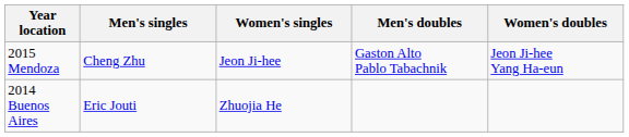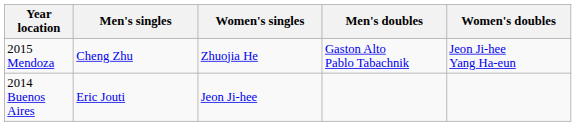 <table class="wikitable">
 <tr>
 <th width="80">Year <br> location</th>
 <th style="width:150px;">Men's singles</th>
 <th style="width:150px;">Women's singles</th>
 <th style="width:150px;">Men's doubles</th>
 <th style="width:150px;">Women's doubles</th>
 </tr>
 <tr>
 <td>2015<br> <a href='#'>Mendoza</a></td>
 <td> <a href='#'>Cheng Zhu</a></td>
-<td> <a href='#'>Jeon Ji-hee</a></td>
+<td> <a href='#'>Zhuojia He</a></td>
 <td> <a href='#'>Gaston Alto</a><br> <a href='#'>Pablo Tabachnik</a></td>
 <td> <a href='#'>Jeon Ji-hee</a><br> <a href='#'>Yang Ha-eun</a></td>
 </tr>
 <tr>
 <td>2014<br> <a href='#'>Buenos Aires</a></td>
 <td> <a href='#'>Eric Jouti</a></td>
-<td> <a href='#'>Zhuojia He</a></td>
+<td> <a href='#'>Jeon Ji-hee</a></td>
 <td></td>
 <td></td>
 </tr>
 </table>
